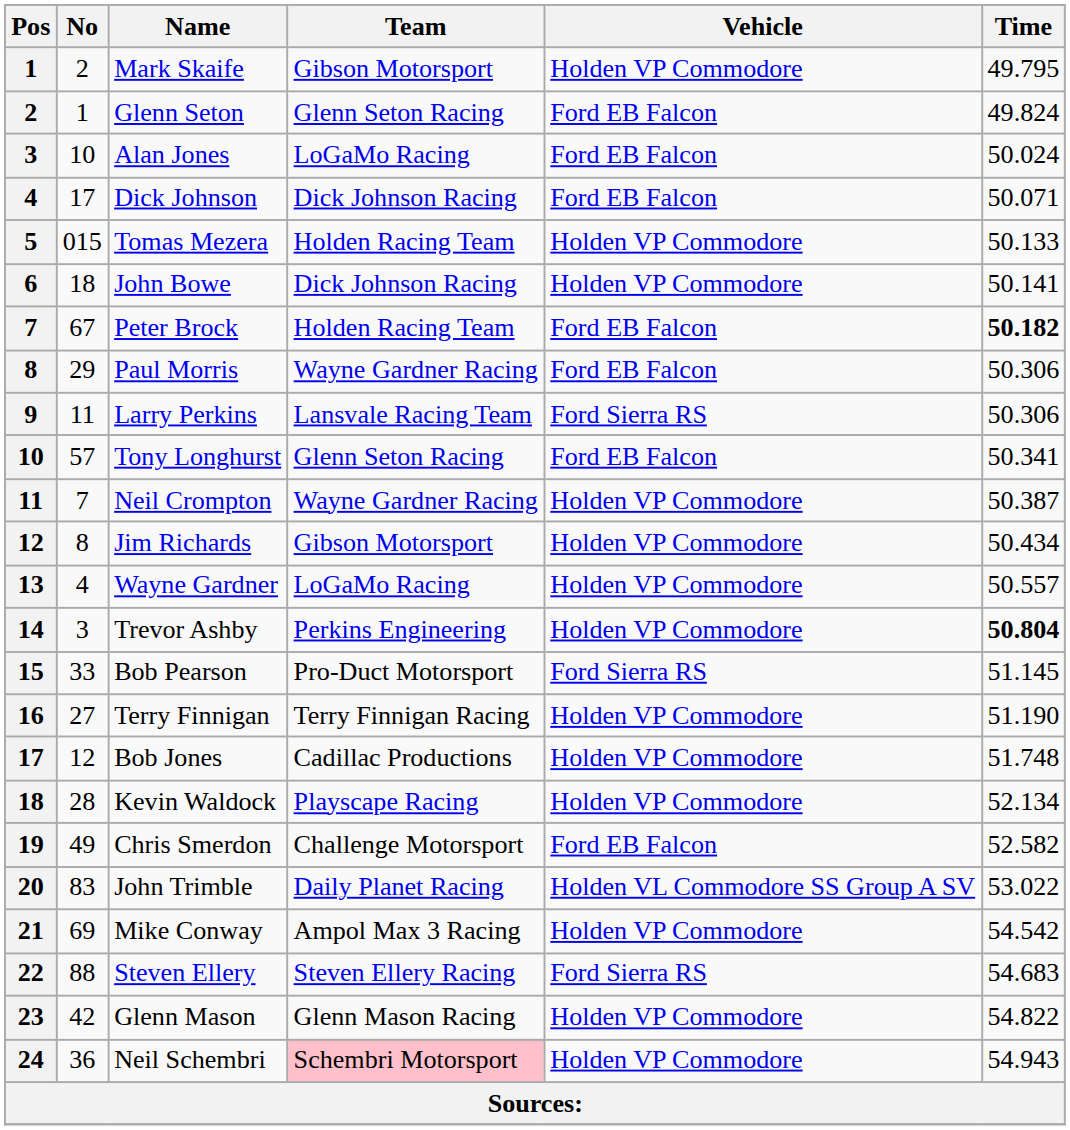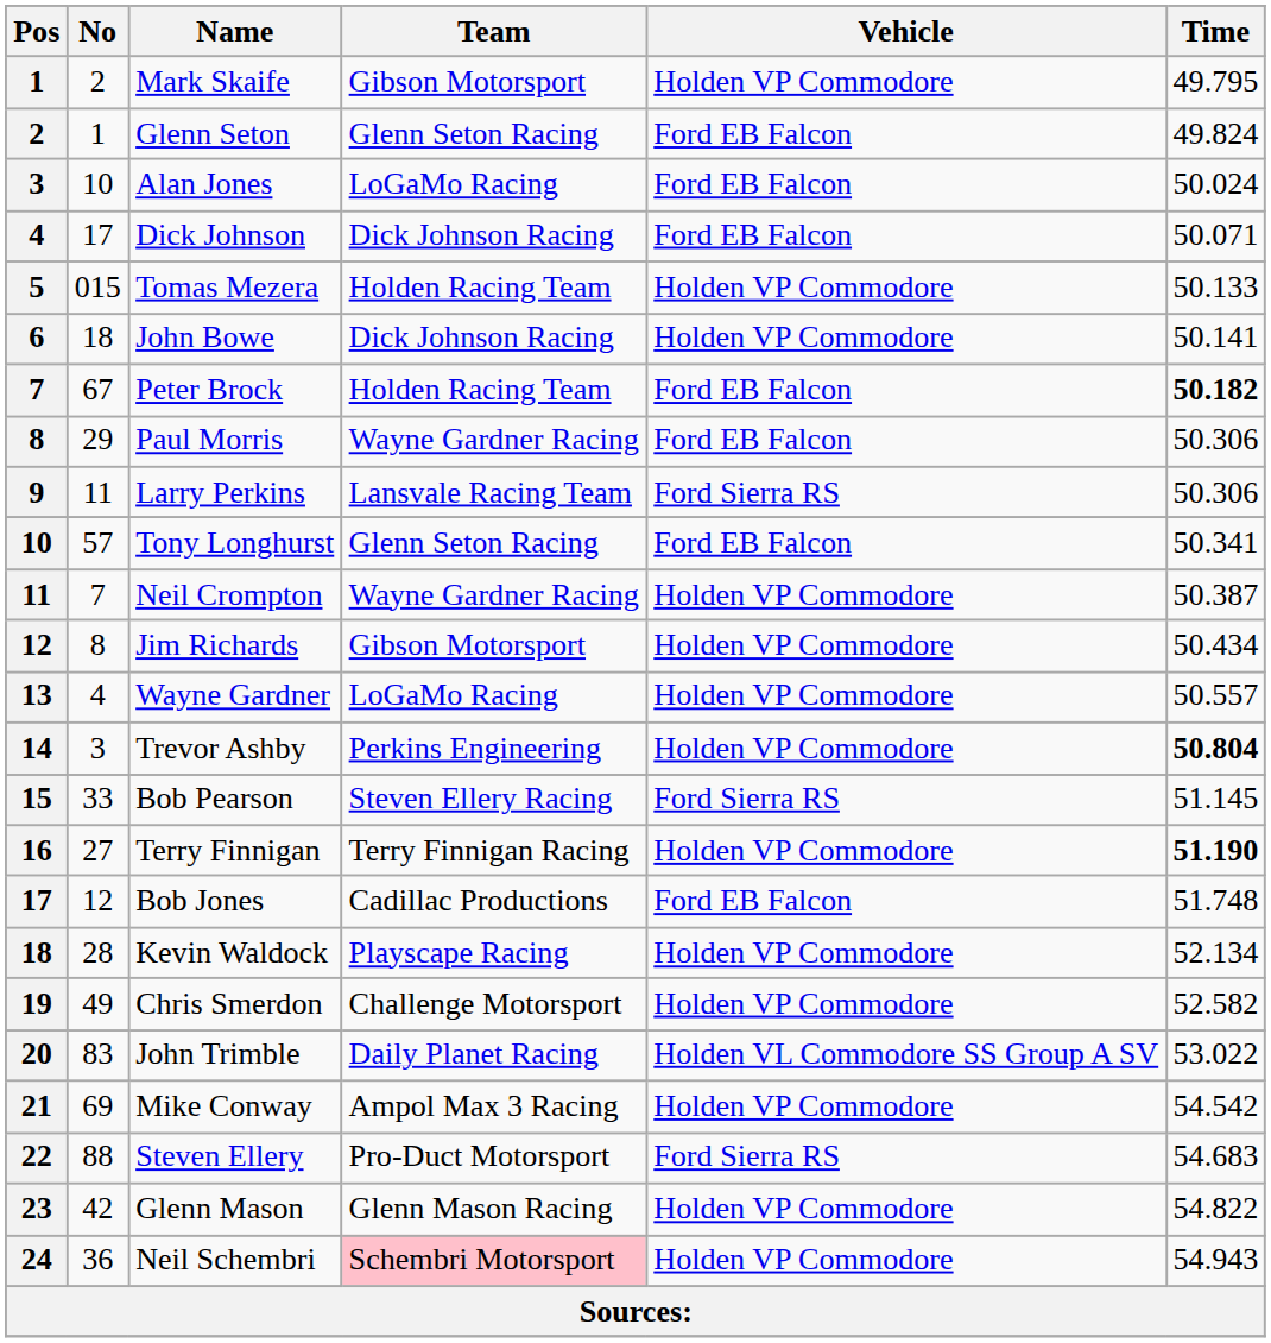 <table class="wikitable" style="font-size: 85%;">
 <tr>
 <th>Pos</th>
 <th>No</th>
 <th>Name</th>
 <th>Team</th>
 <th>Vehicle</th>
 <th>Time</th>
 </tr>
 <tr>
 <th>1</th>
 <td align=center>2</td>
 <td> <a href='#'>Mark Skaife</a></td>
 <td><a href='#'>Gibson Motorsport</a></td>
 <td><a href='#'>Holden VP Commodore</a></td>
 <td>49.795</td>
 </tr>
 <tr>
 <th>2</th>
 <td align=center>1</td>
 <td> <a href='#'>Glenn Seton</a></td>
 <td><a href='#'>Glenn Seton Racing</a></td>
 <td><a href='#'>Ford EB Falcon</a></td>
 <td>49.824</td>
 </tr>
 <tr>
 <th>3</th>
 <td align=center>10</td>
 <td> <a href='#'>Alan Jones</a></td>
 <td><a href='#'>LoGaMo Racing</a></td>
 <td><a href='#'>Ford EB Falcon</a></td>
 <td>50.024</td>
 </tr>
 <tr>
 <th>4</th>
 <td align=center>17</td>
 <td> <a href='#'>Dick Johnson</a></td>
 <td><a href='#'>Dick Johnson Racing</a></td>
 <td><a href='#'>Ford EB Falcon</a></td>
 <td>50.071</td>
 </tr>
 <tr>
 <th>5</th>
 <td align=center>015</td>
 <td> <a href='#'>Tomas Mezera</a></td>
 <td><a href='#'>Holden Racing Team</a></td>
 <td><a href='#'>Holden VP Commodore</a></td>
 <td>50.133</td>
 </tr>
 <tr>
 <th>6</th>
 <td align=center>18</td>
 <td> <a href='#'>John Bowe</a></td>
 <td><a href='#'>Dick Johnson Racing</a></td>
 <td><a href='#'>Holden VP Commodore</a></td>
 <td>50.141</td>
 </tr>
 <tr>
 <th>7</th>
 <td align=center>67</td>
 <td> <a href='#'>Peter Brock</a></td>
 <td><a href='#'>Holden Racing Team</a></td>
 <td><a href='#'>Ford EB Falcon</a></td>
 <td><strong>50.182</strong></td>
 </tr>
 <tr>
 <th>8</th>
 <td align=center>29</td>
 <td> <a href='#'>Paul Morris</a></td>
 <td><a href='#'>Wayne Gardner Racing</a></td>
 <td><a href='#'>Ford EB Falcon</a></td>
 <td>50.306</td>
 </tr>
 <tr>
 <th>9</th>
 <td align=center>11</td>
 <td> <a href='#'>Larry Perkins</a></td>
 <td><a href='#'>Lansvale Racing Team</a></td>
 <td><a href='#'>Ford Sierra RS</a></td>
 <td>50.306</td>
 </tr>
 <tr>
 <th>10</th>
 <td align=center>57</td>
 <td> <a href='#'>Tony Longhurst</a></td>
 <td><a href='#'>Glenn Seton Racing</a></td>
 <td><a href='#'>Ford EB Falcon</a></td>
 <td>50.341</td>
 </tr>
 <tr>
 <th>11</th>
 <td align=center>7</td>
 <td> <a href='#'>Neil Crompton</a></td>
 <td><a href='#'>Wayne Gardner Racing</a></td>
 <td><a href='#'>Holden VP Commodore</a></td>
 <td>50.387</td>
 </tr>
 <tr>
 <th>12</th>
 <td align=center>8</td>
 <td> <a href='#'>Jim Richards</a></td>
 <td><a href='#'>Gibson Motorsport</a></td>
 <td><a href='#'>Holden VP Commodore</a></td>
 <td>50.434</td>
 </tr>
 <tr>
 <th>13</th>
 <td align=center>4</td>
 <td> <a href='#'>Wayne Gardner</a></td>
 <td><a href='#'>LoGaMo Racing</a></td>
 <td><a href='#'>Holden VP Commodore</a></td>
 <td>50.557</td>
 </tr>
 <tr>
 <th>14</th>
 <td align=center>3</td>
 <td> Trevor Ashby</td>
 <td><a href='#'>Perkins Engineering</a></td>
 <td><a href='#'>Holden VP Commodore</a></td>
 <td><strong>50.804</strong></td>
 </tr>
 <tr>
 <th>15</th>
 <td align=center>33</td>
 <td> Bob Pearson</td>
-<td>Pro-Duct Motorsport</td>
+<td><a href='#'>Steven Ellery Racing</a></td>
 <td><a href='#'>Ford Sierra RS</a></td>
 <td>51.145</td>
 </tr>
 <tr>
 <th>16</th>
 <td align=center>27</td>
 <td> Terry Finnigan</td>
 <td>Terry Finnigan Racing</td>
 <td><a href='#'>Holden VP Commodore</a></td>
-<td>51.190</td>
+<td><strong>51.190</strong></td>
 </tr>
 <tr>
 <th>17</th>
 <td align=center>12</td>
 <td> Bob Jones</td>
 <td>Cadillac Productions</td>
-<td><a href='#'>Holden VP Commodore</a></td>
+<td><a href='#'>Ford EB Falcon</a></td>
 <td>51.748</td>
 </tr>
 <tr>
 <th>18</th>
 <td align=center>28</td>
 <td> Kevin Waldock</td>
 <td><a href='#'>Playscape Racing</a></td>
 <td><a href='#'>Holden VP Commodore</a></td>
 <td>52.134</td>
 </tr>
 <tr>
 <th>19</th>
 <td align=center>49</td>
 <td> Chris Smerdon</td>
 <td>Challenge Motorsport</td>
-<td><a href='#'>Ford EB Falcon</a></td>
+<td><a href='#'>Holden VP Commodore</a></td>
 <td>52.582</td>
 </tr>
 <tr>
 <th>20</th>
 <td align=center>83</td>
 <td> John Trimble</td>
 <td><a href='#'>Daily Planet Racing</a></td>
 <td><a href='#'>Holden VL Commodore SS Group A SV</a></td>
 <td>53.022</td>
 </tr>
 <tr>
 <th>21</th>
 <td align=center>69</td>
 <td> Mike Conway</td>
 <td>Ampol Max 3 Racing</td>
 <td><a href='#'>Holden VP Commodore</a></td>
 <td>54.542</td>
 </tr>
 <tr>
 <th>22</th>
 <td align=center>88</td>
 <td> <a href='#'>Steven Ellery</a></td>
-<td><a href='#'>Steven Ellery Racing</a></td>
+<td>Pro-Duct Motorsport</td>
 <td><a href='#'>Ford Sierra RS</a></td>
 <td>54.683</td>
 </tr>
 <tr>
 <th>23</th>
 <td align=center>42</td>
 <td> Glenn Mason</td>
 <td>Glenn Mason Racing</td>
 <td><a href='#'>Holden VP Commodore</a></td>
 <td>54.822</td>
 </tr>
 <tr>
 <th>24</th>
 <td align=center>36</td>
 <td> Neil Schembri</td>
 <td style="background: pink;">Schembri Motorsport</td>
 <td><a href='#'>Holden VP Commodore</a></td>
 <td>54.943</td>
 </tr>
 <tr>
 <th colspan="6">Sources:</th>
 </tr>
 <tr>
 </tr>
 </table>
